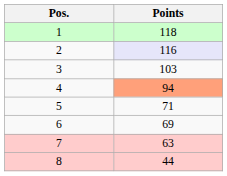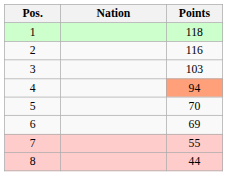 <table class="wikitable gauche" cellspacing="1" style="width:300px;">
 <tr style="background:#efefef; text-align:center;">
 <th style="width:70px;">Pos.</th>
+<th>Nation</th>
 <th style="width:70px;">Points</th>
 </tr>
 <tr style="vertical-align:top; text-align:center; background:#ccffcc;">
 <td>1</td>
+<td style="text-align:left;"></td>
 <td>118</td>
 </tr>
 <tr style="vertical-align:top; text-align:center;">
 <td>2</td>
-<td style="background: lavender;">116</td>
+<td style="text-align:left;"></td>
+<td>116</td>
 </tr>
 <tr style="vertical-align:top; text-align:center;">
 <td>3</td>
+<td style="text-align:left;"></td>
 <td>103</td>
 </tr>
 <tr style="vertical-align:top; text-align:center;">
 <td>4</td>
+<td style="text-align:left;"></td>
 <td style="background: lightsalmon;">94</td>
 </tr>
 <tr style="vertical-align:top; text-align:center;">
 <td>5</td>
-<td>71</td>
+<td style="text-align:left;"></td>
+<td>70</td>
 </tr>
 <tr style="vertical-align:top; text-align:center;">
 <td>6</td>
+<td style="text-align:left;"></td>
 <td>69</td>
 </tr>
 <tr style="vertical-align:top; text-align:center; background:#ffcccc;">
 <td>7</td>
-<td>63</td>
+<td style="text-align:left;"></td>
+<td>55</td>
 </tr>
 <tr style="vertical-align:top; text-align:center; background:#ffcccc;">
 <td>8</td>
+<td style="text-align:left;"></td>
 <td>44</td>
 </tr>
 </table>
